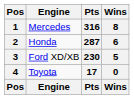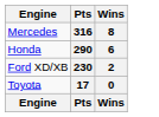 <table class="wikitable" style="font-size: 85%;; text-align:center;">
 <tr valign="top">
-<th valign="middle">Pos</th>
 <th valign="middle">Engine</th>
 <th valign="middle">Pts</th>
 <th valign="middle">Wins</th>
 </tr>
 <tr>
-<th>1</th>
 <td align="left"> <a href='#'>Mercedes</a></td>
 <th>316</th>
 <th>8</th>
 </tr>
 <tr>
-<th>2</th>
 <td align="left"> <a href='#'>Honda</a></td>
-<th>287</th>
+<th>290</th>
 <th>6</th>
 </tr>
 <tr>
-<th>3</th>
 <td align="left"> <a href='#'>Ford</a> XD/XB</td>
 <th>230</th>
-<th>5</th>
+<th>2</th>
 </tr>
 <tr>
-<th>4</th>
 <td align="left"> <a href='#'>Toyota</a></td>
 <th>17</th>
 <th>0</th>
 </tr>
 <tr valign="top">
-<th valign="middle">Pos</th>
 <th valign="middle">Engine</th>
 <th valign="middle">Pts</th>
 <th valign="middle">Wins</th>
 </tr>
 </table>
